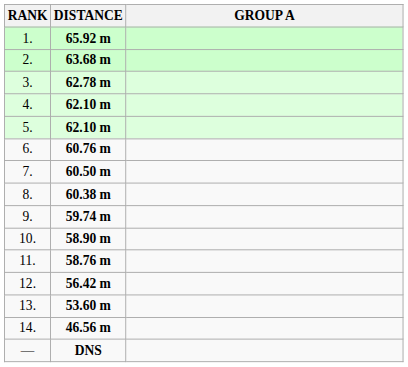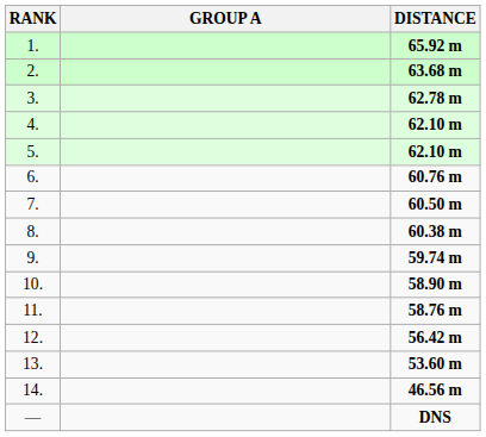 <table class="wikitable" style="border-collapse: collapse; font-size: 90%;">
 <tr>
 <th>RANK</th>
+<th style="width: 20em">GROUP A</th>
 <th style="width: 5em">DISTANCE</th>
-<th style="width: 20em">GROUP A</th>
 </tr>
 <tr style="background:#ccffcc;">
 <td align="center">1.</td>
+<td></td>
 <td align="center"><strong>65.92 m</strong></td>
-<td></td>
 </tr>
 <tr style="background:#ccffcc;">
 <td align="center">2.</td>
+<td></td>
 <td align="center"><strong>63.68 m</strong></td>
-<td></td>
 </tr>
 <tr style="background:#ddffdd;">
 <td align="center">3.</td>
+<td></td>
 <td align="center"><strong>62.78 m</strong></td>
-<td></td>
 </tr>
 <tr style="background:#ddffdd;">
 <td align="center">4.</td>
+<td></td>
 <td align="center"><strong>62.10 m</strong></td>
-<td></td>
 </tr>
 <tr style="background:#ddffdd;">
 <td align="center">5.</td>
+<td></td>
 <td align="center"><strong>62.10 m</strong></td>
-<td></td>
 </tr>
 <tr>
 <td align="center">6.</td>
+<td></td>
 <td align="center"><strong>60.76 m</strong></td>
-<td></td>
 </tr>
 <tr>
 <td align="center">7.</td>
+<td></td>
 <td align="center"><strong>60.50 m</strong></td>
-<td></td>
 </tr>
 <tr>
 <td align="center">8.</td>
+<td></td>
 <td align="center"><strong>60.38 m</strong></td>
-<td></td>
 </tr>
 <tr>
 <td align="center">9.</td>
+<td></td>
 <td align="center"><strong>59.74 m</strong></td>
-<td></td>
 </tr>
 <tr>
 <td align="center">10.</td>
+<td></td>
 <td align="center"><strong>58.90 m</strong></td>
-<td></td>
 </tr>
 <tr>
 <td align="center">11.</td>
+<td></td>
 <td align="center"><strong>58.76 m</strong></td>
-<td></td>
 </tr>
 <tr>
 <td align="center">12.</td>
+<td></td>
 <td align="center"><strong>56.42 m</strong></td>
-<td></td>
 </tr>
 <tr>
 <td align="center">13.</td>
+<td></td>
 <td align="center"><strong>53.60 m</strong></td>
-<td></td>
 </tr>
 <tr>
 <td align="center">14.</td>
+<td></td>
 <td align="center"><strong>46.56 m</strong></td>
-<td></td>
 </tr>
 <tr>
 <td align="center">—</td>
+<td></td>
 <td align="center"><strong>DNS</strong></td>
-<td></td>
 </tr>
 </table>
